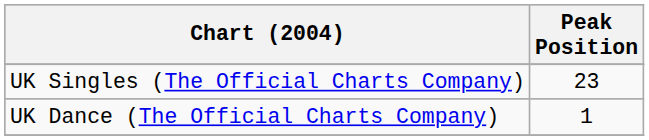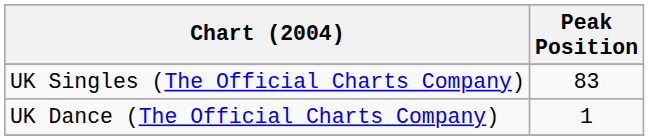 <table class="wikitable sortable">
 <tr>
 <th align="left">Chart (2004)</th>
 <th align="left">Peak<br>Position</th>
 </tr>
 <tr>
 </tr>
 <tr>
 <td align="left">UK Singles (<a href='#'>The Official Charts Company</a>)</td>
-<td align="center">23</td>
+<td align="center">83</td>
 </tr>
 <tr>
 <td align="left">UK Dance (<a href='#'>The Official Charts Company</a>)</td>
 <td align="center">1</td>
 </tr>
 <tr>
 </tr>
 </table>
